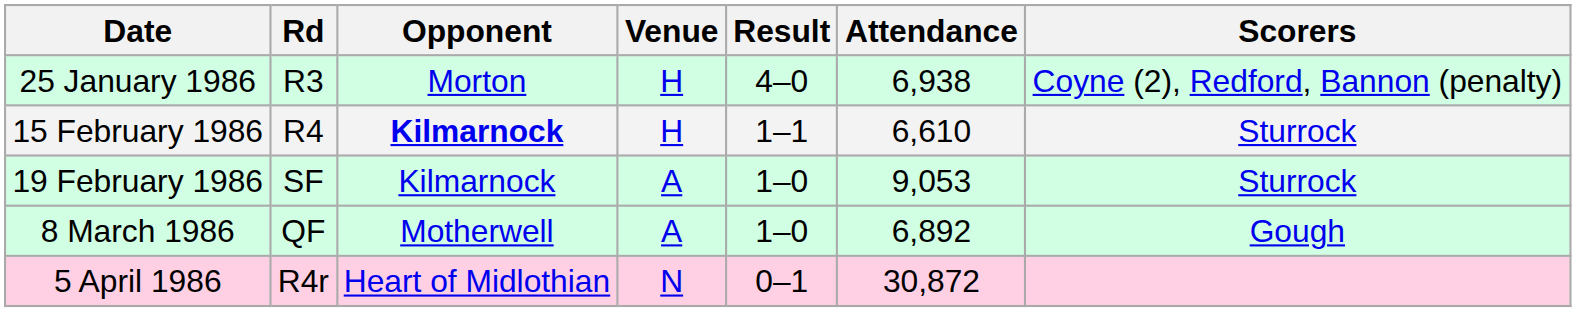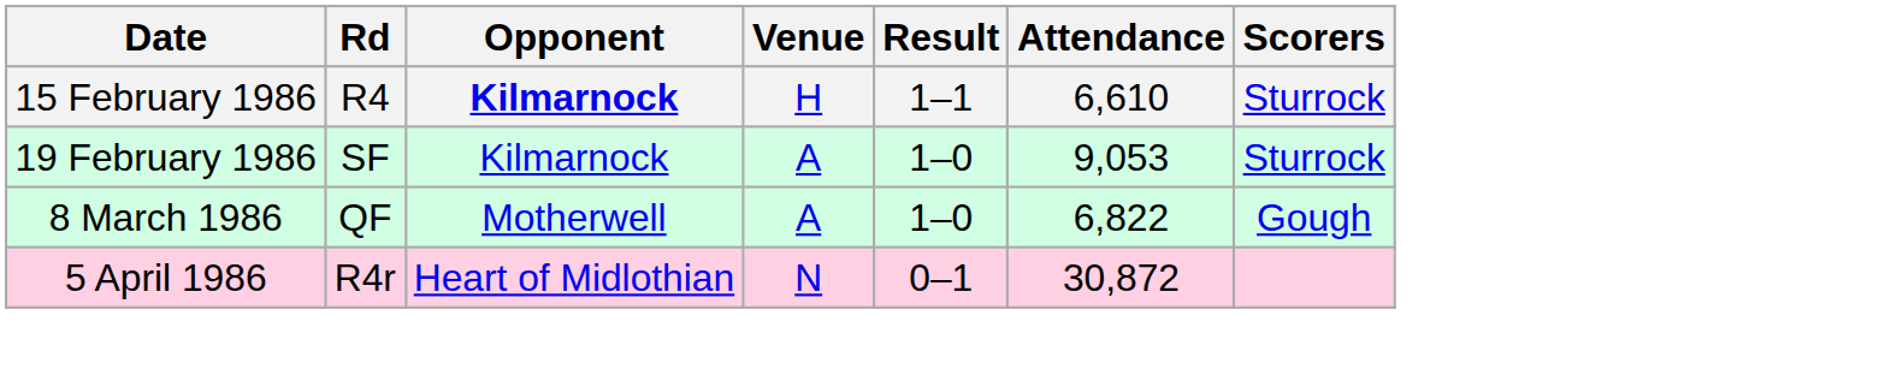 <table class="wikitable sortable" style="font-size:95%; text-align:center">
 <tr>
 <th>Date</th>
 <th>Rd</th>
 <th>Opponent</th>
 <th>Venue</th>
 <th>Result</th>
 <th>Attendance</th>
 <th>Scorers</th>
-</tr>
-<tr bgcolor = "#d0ffe3">
-<td>25 January 1986</td>
-<td>R3</td>
-<td><a href='#'>Morton</a></td>
-<td><a href='#'>H</a></td>
-<td>4–0</td>
-<td>6,938</td>
-<td><a href='#'>Coyne</a> (2), <a href='#'>Redford</a>, <a href='#'>Bannon</a> (penalty)</td>
 </tr>
 <tr bgcolor = "#f3f3f3">
 <td>15 February 1986</td>
 <td>R4</td>
 <td><strong><a href='#'>Kilmarnock</a></strong></td>
 <td><a href='#'>H</a></td>
 <td>1–1</td>
 <td>6,610</td>
 <td><a href='#'>Sturrock</a></td>
 </tr>
 <tr bgcolor = "#d0ffe3">
 <td>19 February 1986</td>
 <td>SF</td>
 <td><a href='#'>Kilmarnock</a></td>
 <td><a href='#'>A</a></td>
 <td>1–0</td>
 <td>9,053</td>
 <td><a href='#'>Sturrock</a></td>
 </tr>
 <tr bgcolor = "#d0ffe3">
 <td>8 March 1986</td>
 <td>QF</td>
 <td><a href='#'>Motherwell</a></td>
 <td><a href='#'>A</a></td>
 <td>1–0</td>
-<td>6,892</td>
+<td>6,822</td>
 <td><a href='#'>Gough</a></td>
 </tr>
 <tr bgcolor = "#ffd0e3">
 <td>5 April 1986</td>
 <td>R4r</td>
 <td><a href='#'>Heart of Midlothian</a></td>
 <td><a href='#'>N</a></td>
 <td>0–1</td>
 <td>30,872</td>
 <td></td>
 </tr>
 </table>
